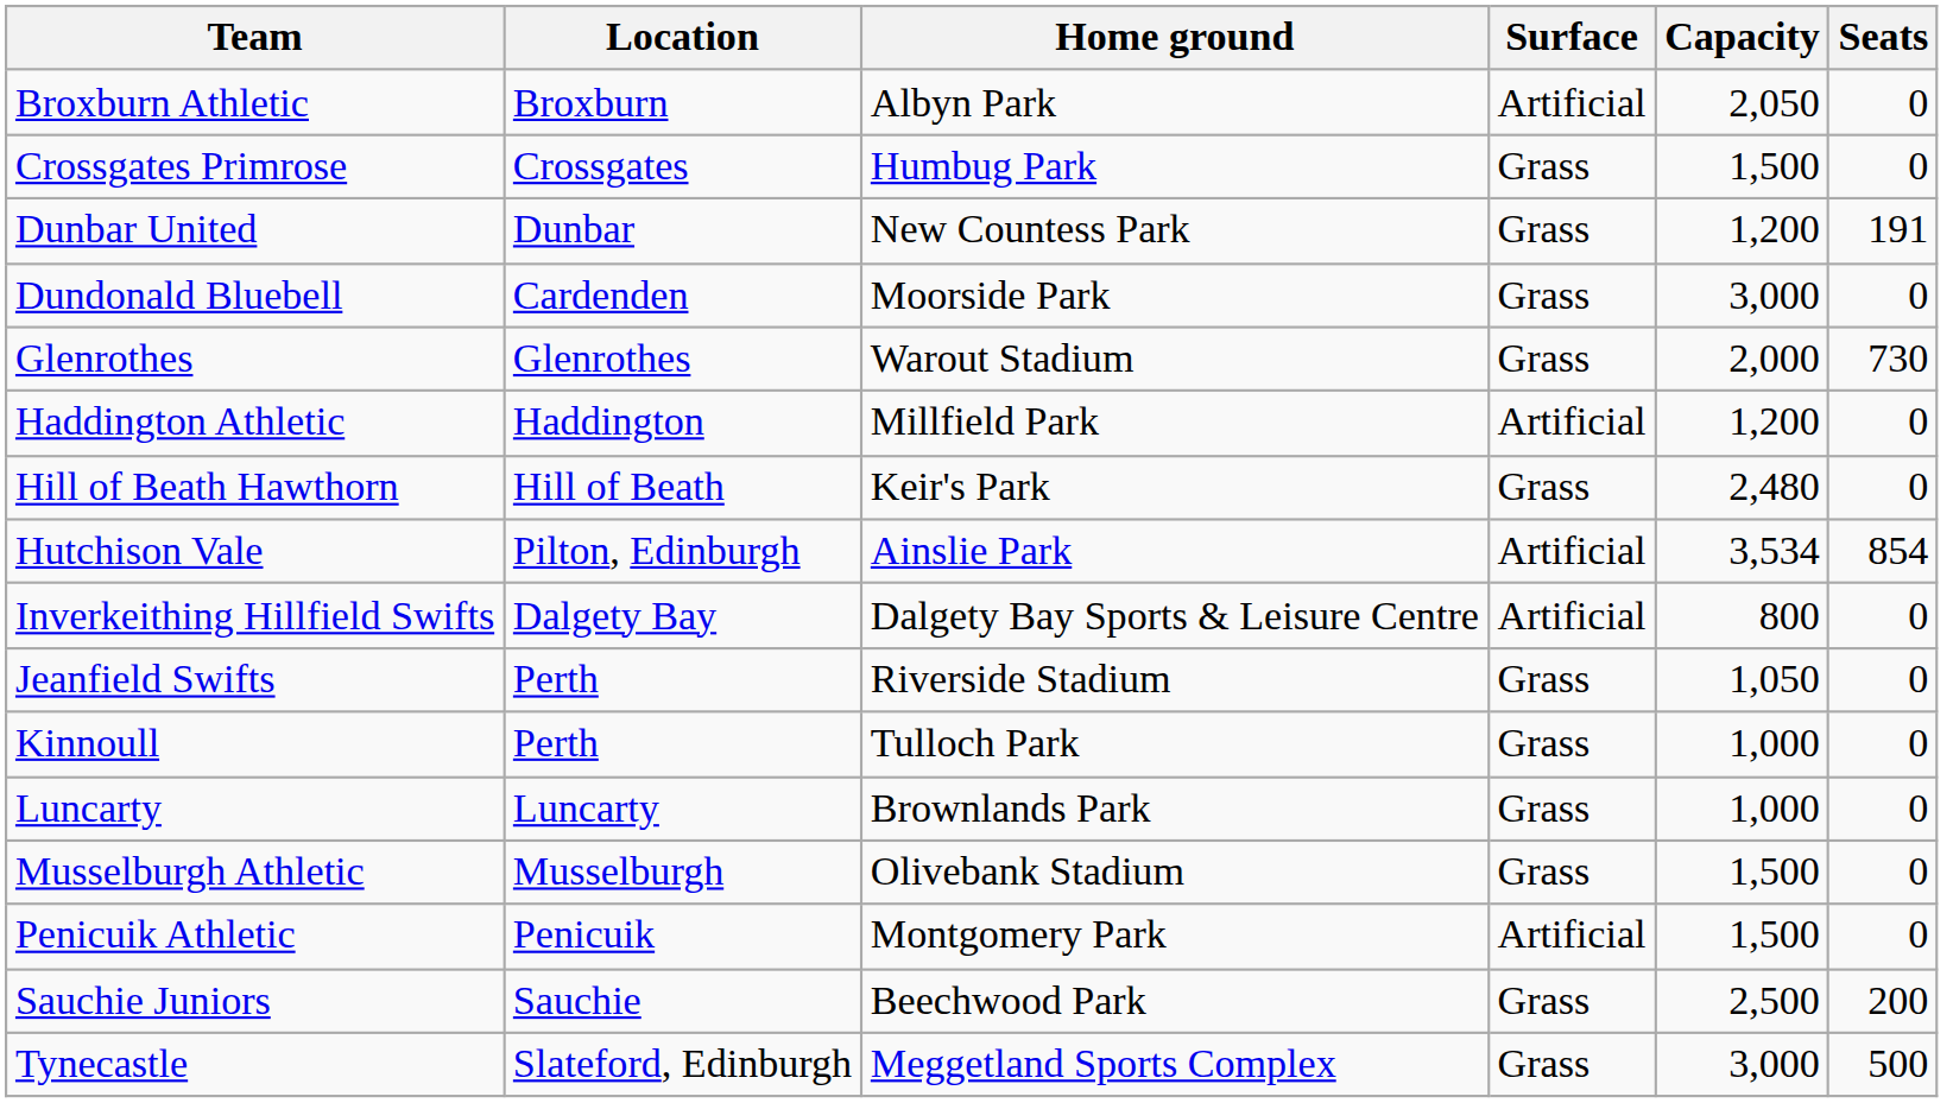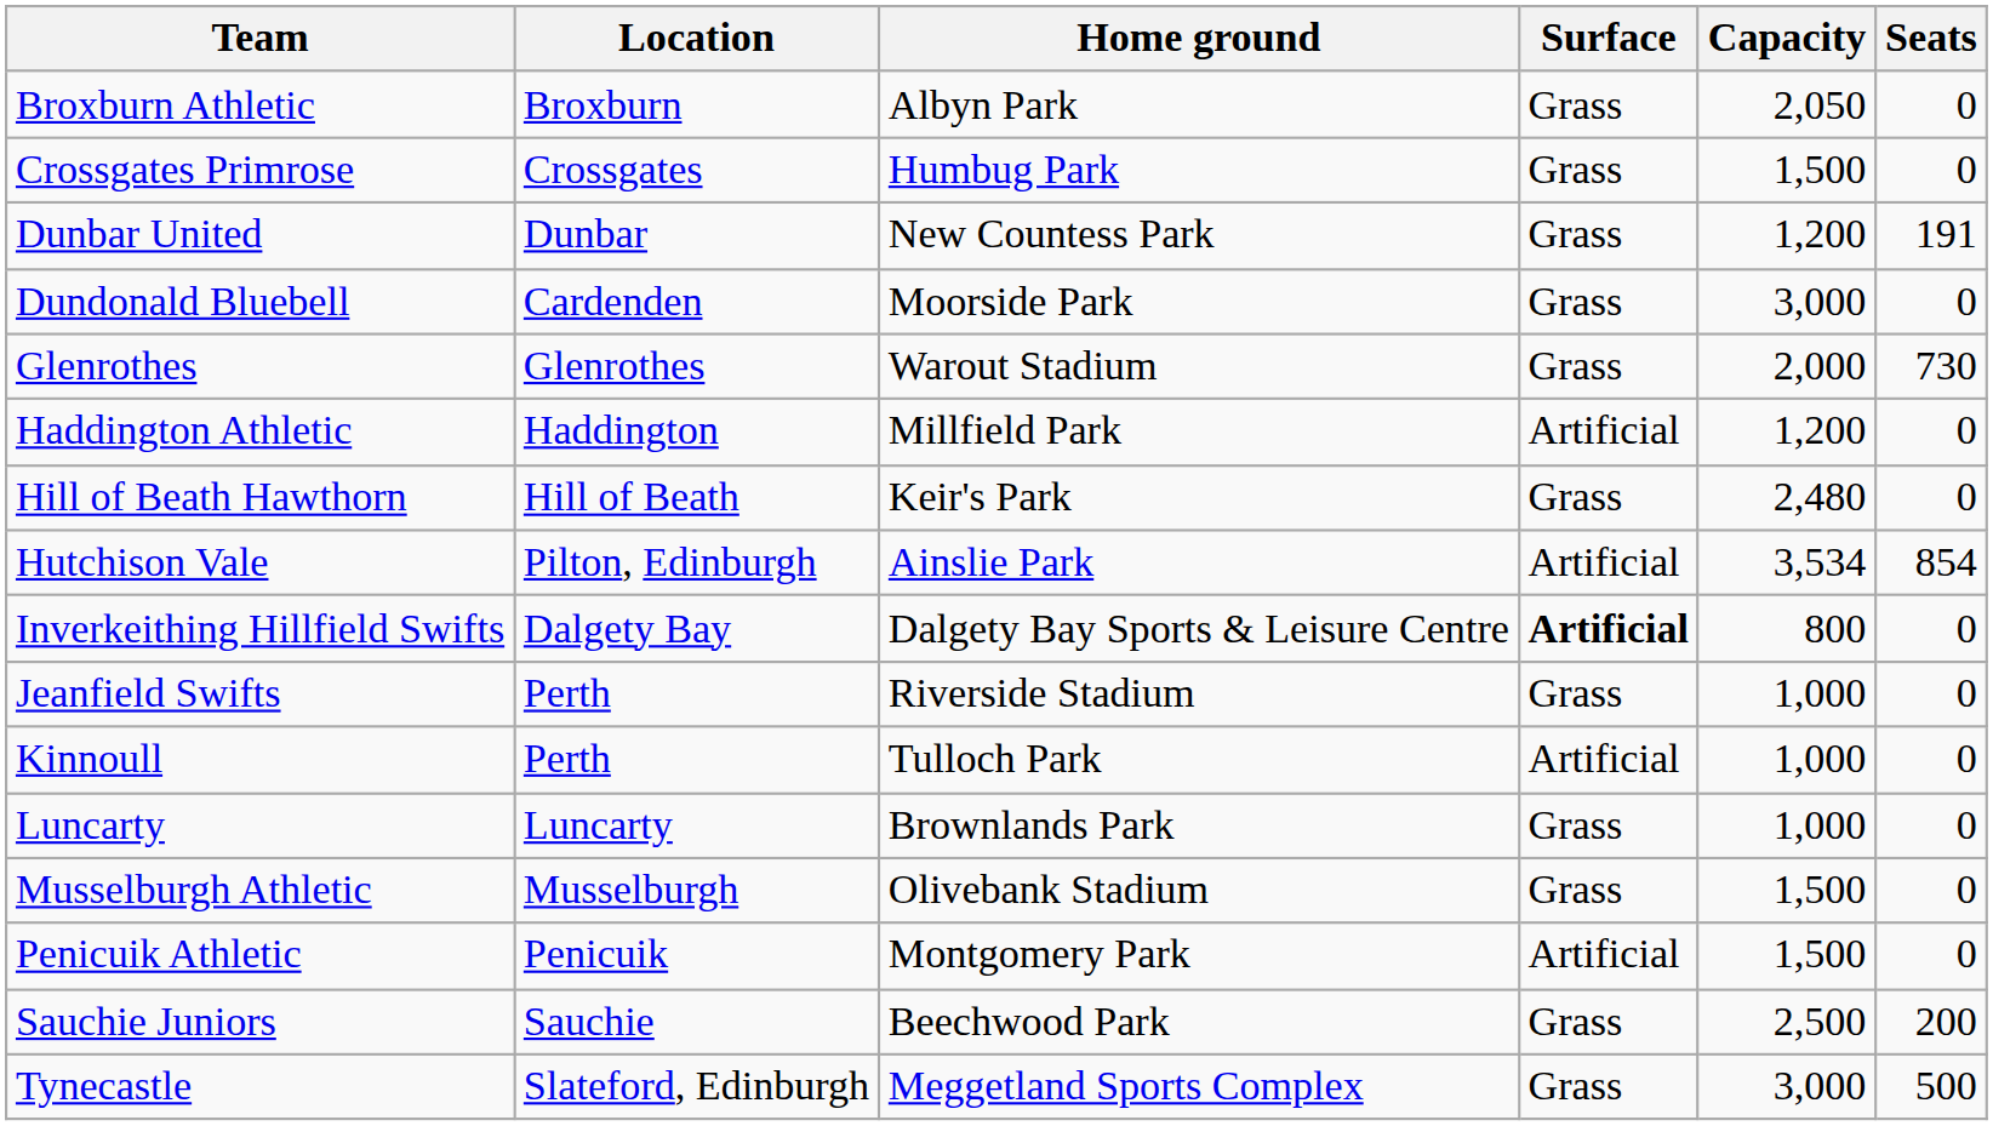 <table class="wikitable sortable">
 <tr>
 <th>Team</th>
 <th>Location</th>
 <th>Home ground</th>
 <th>Surface</th>
 <th data-sort-type="number">Capacity</th>
 <th data-sort-type="number">Seats</th>
 </tr>
 <tr>
 <td><a href='#'>Broxburn Athletic</a> </td>
 <td><a href='#'>Broxburn</a></td>
 <td>Albyn Park</td>
-<td>Artificial</td>
+<td>Grass</td>
 <td align=right>2,050</td>
 <td align=right>0</td>
 </tr>
 <tr>
 <td><a href='#'>Crossgates Primrose</a></td>
 <td><a href='#'>Crossgates</a></td>
 <td><a href='#'>Humbug Park</a></td>
 <td>Grass</td>
 <td align=right>1,500</td>
 <td align=right>0</td>
 </tr>
 <tr>
 <td><a href='#'>Dunbar United</a> </td>
 <td><a href='#'>Dunbar</a></td>
 <td>New Countess Park</td>
 <td>Grass</td>
 <td align=right>1,200</td>
 <td align=right>191</td>
 </tr>
 <tr>
 <td><a href='#'>Dundonald Bluebell</a> </td>
 <td><a href='#'>Cardenden</a></td>
 <td>Moorside Park</td>
 <td>Grass</td>
 <td align=right>3,000</td>
 <td align=right>0</td>
 </tr>
 <tr>
 <td><a href='#'>Glenrothes</a></td>
 <td><a href='#'>Glenrothes</a></td>
 <td>Warout Stadium </td>
 <td>Grass</td>
 <td align=right>2,000</td>
 <td align=right>730</td>
 </tr>
 <tr>
 <td><a href='#'>Haddington Athletic</a> </td>
 <td><a href='#'>Haddington</a></td>
 <td>Millfield Park</td>
 <td>Artificial</td>
 <td align=right>1,200</td>
 <td align=right>0</td>
 </tr>
 <tr>
 <td><a href='#'>Hill of Beath Hawthorn</a> </td>
 <td><a href='#'>Hill of Beath</a></td>
 <td>Keir's Park</td>
 <td>Grass</td>
 <td align=right>2,480</td>
 <td align=right>0</td>
 </tr>
 <tr>
 <td><a href='#'>Hutchison Vale</a> </td>
 <td><a href='#'>Pilton</a>, <a href='#'>Edinburgh</a></td>
 <td><a href='#'>Ainslie Park</a></td>
 <td>Artificial</td>
 <td align=right>3,534</td>
 <td align=right>854</td>
 </tr>
 <tr>
 <td><a href='#'>Inverkeithing Hillfield Swifts</a></td>
 <td><a href='#'>Dalgety Bay</a></td>
 <td>Dalgety Bay Sports & Leisure Centre</td>
-<td>Artificial</td>
+<td><strong>Artificial</strong></td>
 <td align=right>800</td>
 <td align=right>0</td>
 </tr>
 <tr>
 <td><a href='#'>Jeanfield Swifts</a> </td>
 <td><a href='#'>Perth</a></td>
 <td>Riverside Stadium</td>
 <td>Grass</td>
-<td align=right>1,050</td>
+<td align=right>1,000</td>
 <td align=right>0</td>
 </tr>
 <tr>
 <td><a href='#'>Kinnoull</a></td>
 <td><a href='#'>Perth</a></td>
 <td>Tulloch Park</td>
-<td>Grass</td>
+<td>Artificial</td>
 <td align=right>1,000</td>
 <td align=right>0</td>
 </tr>
 <tr>
 <td><a href='#'>Luncarty</a></td>
 <td><a href='#'>Luncarty</a></td>
 <td>Brownlands Park</td>
 <td>Grass</td>
 <td align=right>1,000</td>
 <td align=right>0</td>
 </tr>
 <tr>
 <td><a href='#'>Musselburgh Athletic</a> </td>
 <td><a href='#'>Musselburgh</a></td>
 <td>Olivebank Stadium</td>
 <td>Grass</td>
 <td align=right>1,500</td>
 <td align=right>0</td>
 </tr>
 <tr>
 <td><a href='#'>Penicuik Athletic</a> </td>
 <td><a href='#'>Penicuik</a></td>
 <td>Montgomery Park</td>
 <td>Artificial</td>
 <td align=right>1,500</td>
 <td align=right>0</td>
 </tr>
 <tr>
 <td><a href='#'>Sauchie Juniors</a> </td>
 <td><a href='#'>Sauchie</a></td>
 <td>Beechwood Park</td>
 <td>Grass</td>
 <td align=right>2,500</td>
 <td align=right>200</td>
 </tr>
 <tr>
 <td><a href='#'>Tynecastle</a> </td>
 <td><a href='#'>Slateford</a>, Edinburgh</td>
 <td><a href='#'>Meggetland Sports Complex</a></td>
 <td>Grass</td>
 <td align=right>3,000</td>
 <td align=right>500</td>
 </tr>
 </table>
